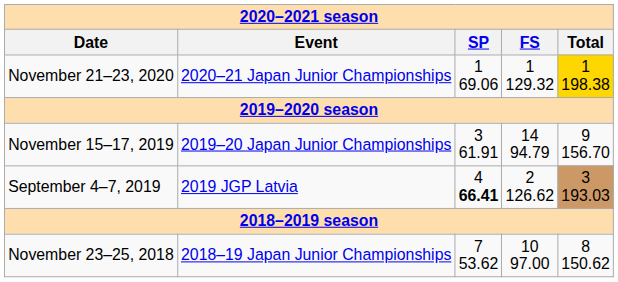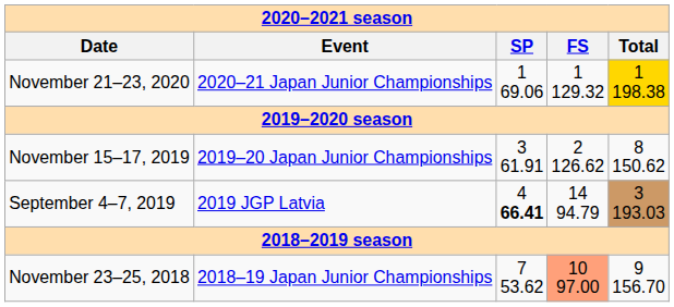 <table class="wikitable">
 <tr>
 <td style="background-color: #ffdead; " colspan=6 align=center><a href='#'><strong>2020–2021 season</strong></a></td>
 </tr>
 <tr>
 <th>Date</th>
 <th>Event</th>
 <th><a href='#'>SP</a></th>
 <th><a href='#'>FS</a></th>
 <th>Total</th>
 </tr>
 <tr>
 <td>November 21–23, 2020</td>
 <td><a href='#'>2020–21 Japan Junior Championships</a></td>
 <td align=center>1 <br> 69.06</td>
 <td align=center>1 <br> 129.32</td>
 <td align=center bgcolor=gold>1 <br> 198.38</td>
 </tr>
 <tr>
 <td style="background-color: #ffdead; " colspan=6 align=center><a href='#'><strong>2019–2020 season</strong></a></td>
 </tr>
 <tr>
 <td>November 15–17, 2019</td>
 <td><a href='#'>2019–20 Japan Junior Championships</a></td>
 <td align=center>3 <br> 61.91</td>
-<td align=center>14 <br> 94.79</td>
-<td align=center>9 <br> 156.70</td>
+<td align=center>2 <br> 126.62</td>
+<td align=center>8 <br> 150.62</td>
 </tr>
 <tr>
 <td>September 4–7, 2019</td>
 <td><a href='#'>2019 JGP Latvia</a></td>
 <td align=center>4 <br> <strong>66.41</strong></td>
-<td align=center>2 <br> 126.62</td>
+<td align=center>14 <br> 94.79</td>
 <td align=center bgcolor=cc9966>3 <br> 193.03</td>
 </tr>
 <tr>
 <td style="background-color: #ffdead; " colspan=6 align=center><a href='#'><strong>2018–2019 season</strong></a></td>
 </tr>
 <tr>
 <td>November 23–25, 2018</td>
 <td><a href='#'>2018–19 Japan Junior Championships</a></td>
 <td align=center>7 <br> 53.62</td>
-<td align=center>10 <br> 97.00</td>
-<td align=center>8 <br> 150.62</td>
+<td align=center style="background: lightsalmon;">10 <br> 97.00</td>
+<td align=center>9 <br> 156.70</td>
 </tr>
 </table>
